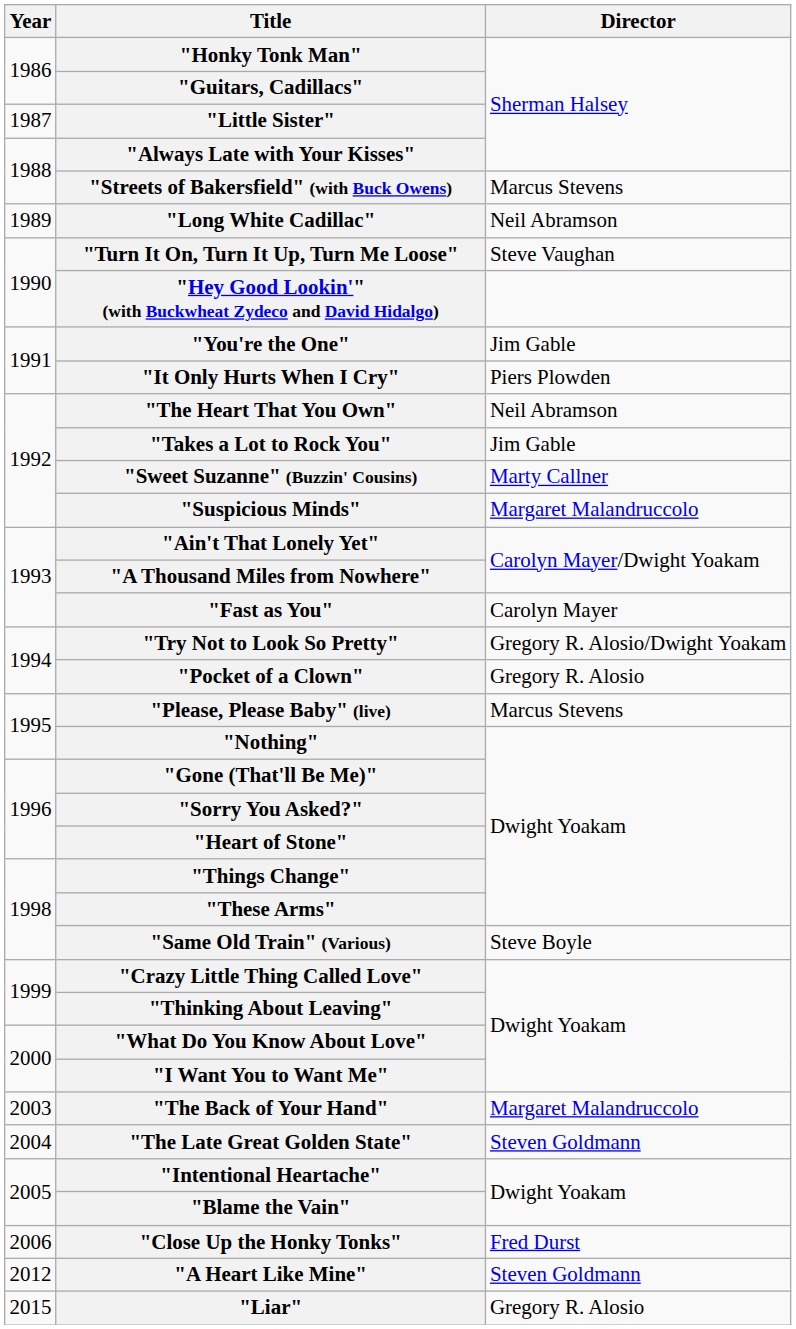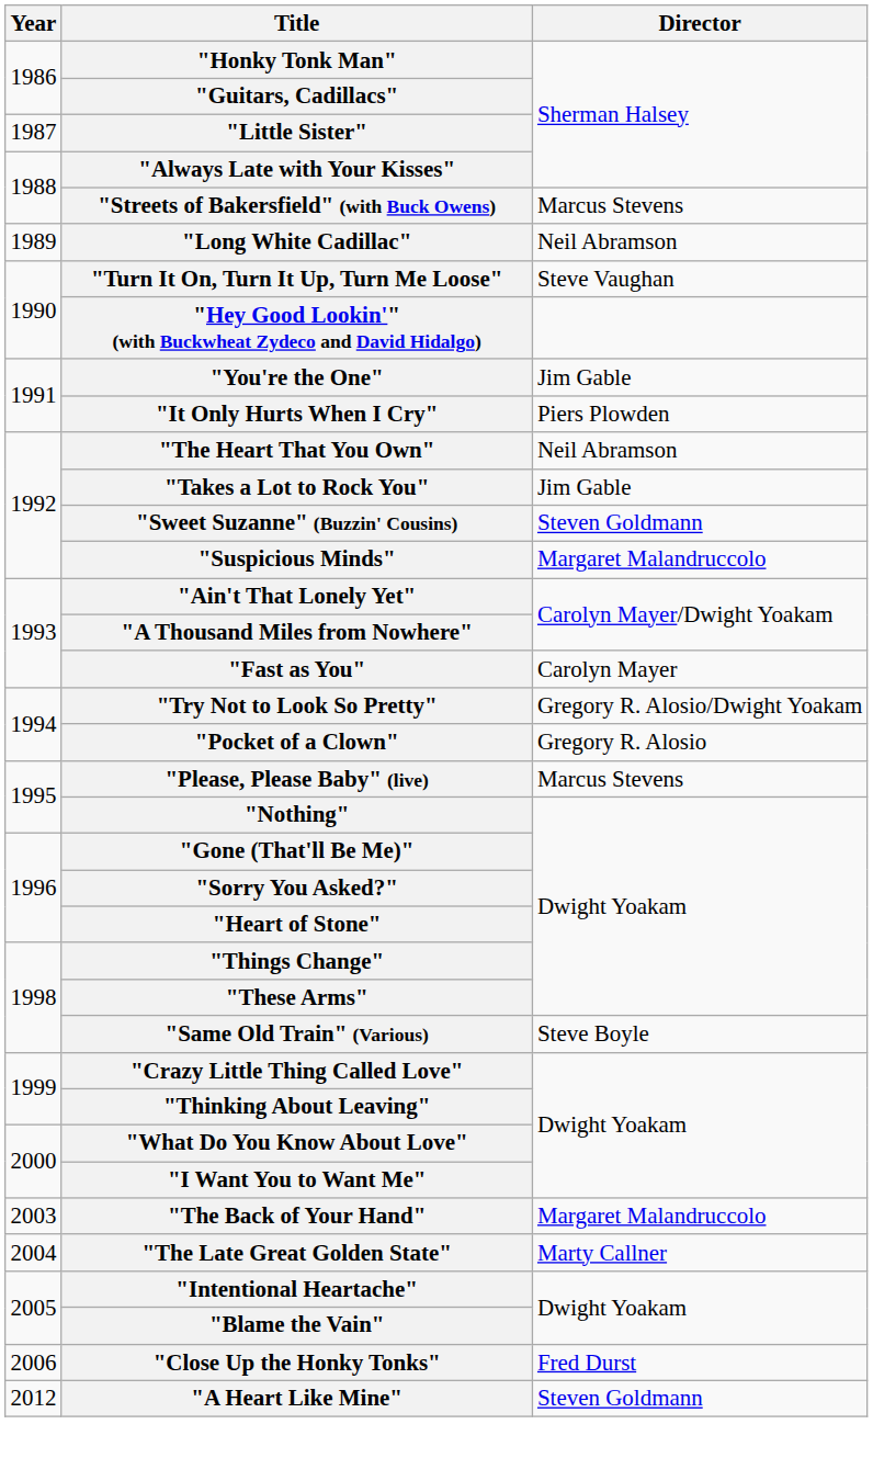 <table class="wikitable plainrowheaders">
 <tr>
 <th>Year</th>
 <th style="width:20em;">Title</th>
 <th>Director</th>
 </tr>
 <tr>
 <td rowspan="2">1986</td>
 <th scope="row">"Honky Tonk Man"</th>
 <td rowspan="4"><a href='#'>Sherman Halsey</a></td>
 </tr>
 <tr>
 <th scope="row">"Guitars, Cadillacs"</th>
 </tr>
 <tr>
 <td>1987</td>
 <th scope="row">"Little Sister"</th>
 </tr>
 <tr>
 <td rowspan="2">1988</td>
 <th scope="row">"Always Late with Your Kisses"</th>
 </tr>
 <tr>
 <th scope="row">"Streets of Bakersfield" <small>(with <a href='#'>Buck Owens</a>)</small></th>
 <td>Marcus Stevens</td>
 </tr>
 <tr>
 <td>1989</td>
 <th scope="row">"Long White Cadillac"</th>
 <td>Neil Abramson</td>
 </tr>
 <tr>
 <td rowspan="2">1990</td>
 <th scope="row">"Turn It On, Turn It Up, Turn Me Loose"</th>
 <td>Steve Vaughan</td>
 </tr>
 <tr>
 <th scope="row">"<a href='#'>Hey Good Lookin'</a>"<br><small>(with <a href='#'>Buckwheat Zydeco</a> and <a href='#'>David Hidalgo</a>)</small></th>
 <td></td>
 </tr>
 <tr>
 <td rowspan="2">1991</td>
 <th scope="row">"You're the One"</th>
 <td>Jim Gable</td>
 </tr>
 <tr>
 <th scope="row">"It Only Hurts When I Cry"</th>
 <td>Piers Plowden</td>
 </tr>
 <tr>
 <td rowspan="4">1992</td>
 <th scope="row">"The Heart That You Own"</th>
 <td>Neil Abramson</td>
 </tr>
 <tr>
 <th scope="row">"Takes a Lot to Rock You"</th>
 <td>Jim Gable</td>
 </tr>
 <tr>
 <th scope="row">"Sweet Suzanne" <small>(Buzzin' Cousins)</small></th>
-<td><a href='#'>Marty Callner</a></td>
+<td><a href='#'>Steven Goldmann</a></td>
 </tr>
 <tr>
 <th scope="row">"Suspicious Minds"</th>
 <td><a href='#'>Margaret Malandruccolo</a></td>
 </tr>
 <tr>
 <td rowspan="3">1993</td>
 <th scope="row">"Ain't That Lonely Yet"</th>
 <td rowspan="2"><a href='#'>Carolyn Mayer</a>/Dwight Yoakam</td>
 </tr>
 <tr>
 <th scope="row">"A Thousand Miles from Nowhere"</th>
 </tr>
 <tr>
 <th scope="row">"Fast as You"</th>
 <td>Carolyn Mayer</td>
 </tr>
 <tr>
 <td rowspan="2">1994</td>
 <th scope="row">"Try Not to Look So Pretty"</th>
 <td>Gregory R. Alosio/Dwight Yoakam</td>
 </tr>
 <tr>
 <th scope="row">"Pocket of a Clown"</th>
 <td>Gregory R. Alosio</td>
 </tr>
 <tr>
 <td rowspan="2">1995</td>
 <th scope="row">"Please, Please Baby" <small>(live)</small></th>
 <td>Marcus Stevens</td>
 </tr>
 <tr>
 <th scope="row">"Nothing"</th>
 <td rowspan="6">Dwight Yoakam</td>
 </tr>
 <tr>
 <td rowspan="3">1996</td>
 <th scope="row">"Gone (That'll Be Me)"</th>
 </tr>
 <tr>
 <th scope="row">"Sorry You Asked?"</th>
 </tr>
 <tr>
 <th scope="row">"Heart of Stone"</th>
 </tr>
 <tr>
 <td rowspan="3">1998</td>
 <th scope="row">"Things Change"</th>
 </tr>
 <tr>
 <th scope="row">"These Arms"</th>
 </tr>
 <tr>
 <th scope="row">"Same Old Train" <small>(Various)</small></th>
 <td>Steve Boyle</td>
 </tr>
 <tr>
 <td rowspan="2">1999</td>
 <th scope="row">"Crazy Little Thing Called Love"</th>
 <td rowspan="4">Dwight Yoakam</td>
 </tr>
 <tr>
 <th scope="row">"Thinking About Leaving"</th>
 </tr>
 <tr>
 <td rowspan="2">2000</td>
 <th scope="row">"What Do You Know About Love"</th>
 </tr>
 <tr>
 <th scope="row">"I Want You to Want Me"</th>
 </tr>
 <tr>
 <td>2003</td>
 <th scope="row">"The Back of Your Hand"</th>
 <td><a href='#'>Margaret Malandruccolo</a></td>
 </tr>
 <tr>
 <td>2004</td>
 <th scope="row">"The Late Great Golden State"</th>
-<td><a href='#'>Steven Goldmann</a></td>
+<td><a href='#'>Marty Callner</a></td>
 </tr>
 <tr>
 <td rowspan="2">2005</td>
 <th scope="row">"Intentional Heartache"</th>
 <td rowspan="2">Dwight Yoakam</td>
 </tr>
 <tr>
 <th scope="row">"Blame the Vain"</th>
 </tr>
 <tr>
 <td>2006</td>
 <th scope="row">"Close Up the Honky Tonks"</th>
 <td><a href='#'>Fred Durst</a></td>
 </tr>
 <tr>
 <td>2012</td>
 <th scope="row">"A Heart Like Mine"</th>
 <td><a href='#'>Steven Goldmann</a></td>
 </tr>
-<tr>
-<td>2015</td>
-<th scope="row">"Liar"</th>
-<td>Gregory R. Alosio</td>
-</tr>
 </table>
